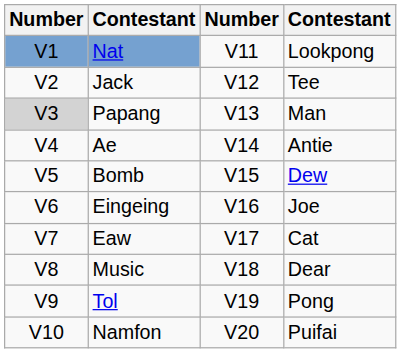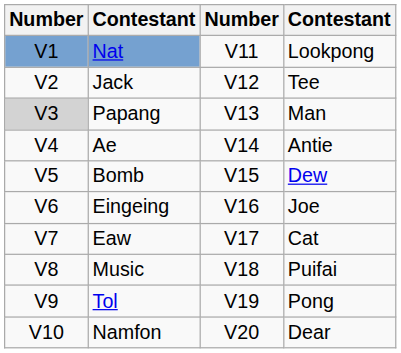 <table class="wikitable">
 <tr>
 <th>Number</th>
 <th>Contestant</th>
 <th>Number</th>
 <th>Contestant</th>
 </tr>
 <tr>
 <td style="background:#75a1d0; text-align:center;">V1</td>
 <td style="background:#75a1d0;"><a href='#'>Nat</a></td>
 <td style="text-align:center;">V11</td>
 <td>Lookpong</td>
 </tr>
 <tr>
 <td style="text-align:center;">V2</td>
 <td>Jack</td>
 <td style="text-align:center;">V12</td>
 <td>Tee</td>
 </tr>
 <tr>
 <td style="background: lightgrey; text-align:center;">V3</td>
 <td>Papang</td>
 <td style="text-align:center;">V13</td>
 <td>Man</td>
 </tr>
 <tr>
 <td style="text-align:center;">V4</td>
 <td>Ae</td>
 <td style="text-align:center;">V14</td>
 <td>Antie</td>
 </tr>
 <tr>
 <td style="text-align:center;">V5</td>
 <td>Bomb</td>
 <td style="text-align:center;">V15</td>
 <td><a href='#'>Dew</a></td>
 </tr>
 <tr>
 <td style="text-align:center;">V6</td>
 <td>Eingeing</td>
 <td style="text-align:center;">V16</td>
 <td>Joe</td>
 </tr>
 <tr>
 <td style="text-align:center;">V7</td>
 <td>Eaw</td>
 <td style="text-align:center;">V17</td>
 <td>Cat</td>
 </tr>
 <tr>
 <td style="text-align:center;">V8</td>
 <td>Music</td>
 <td style="text-align:center;">V18</td>
-<td>Dear</td>
+<td>Puifai</td>
 </tr>
 <tr>
 <td style="text-align:center;">V9</td>
 <td><a href='#'>Tol</a></td>
 <td style="text-align:center;">V19</td>
 <td>Pong</td>
 </tr>
 <tr>
 <td style="text-align:center;">V10</td>
 <td>Namfon</td>
 <td style="text-align:center;">V20</td>
-<td>Puifai</td>
+<td>Dear</td>
 </tr>
 </table>
